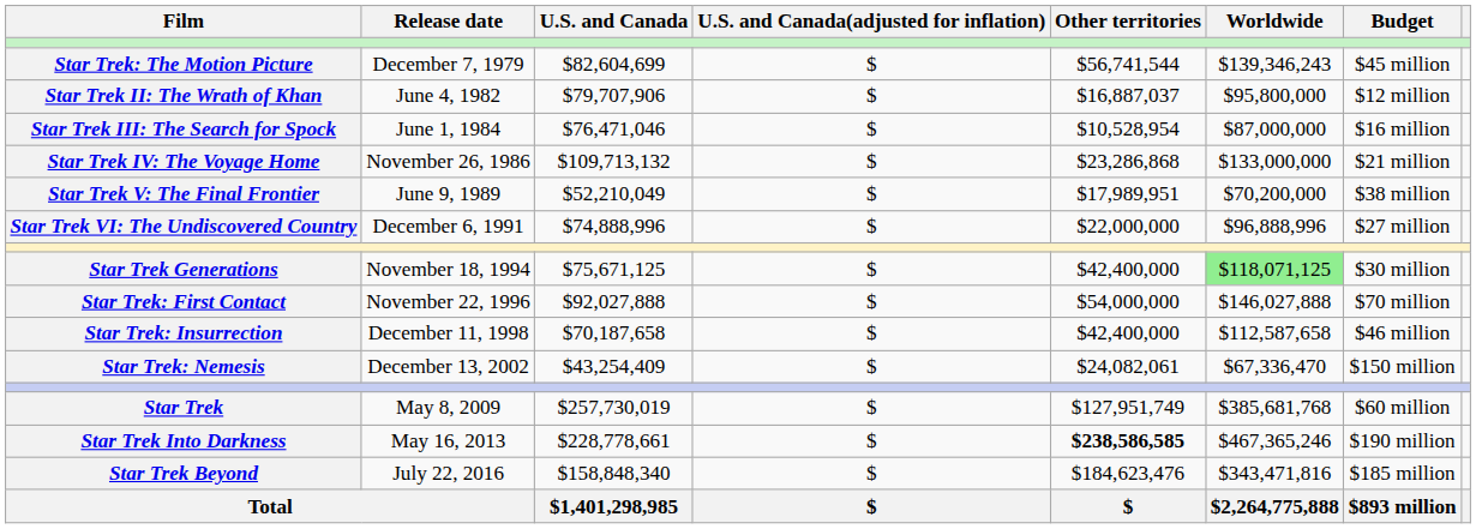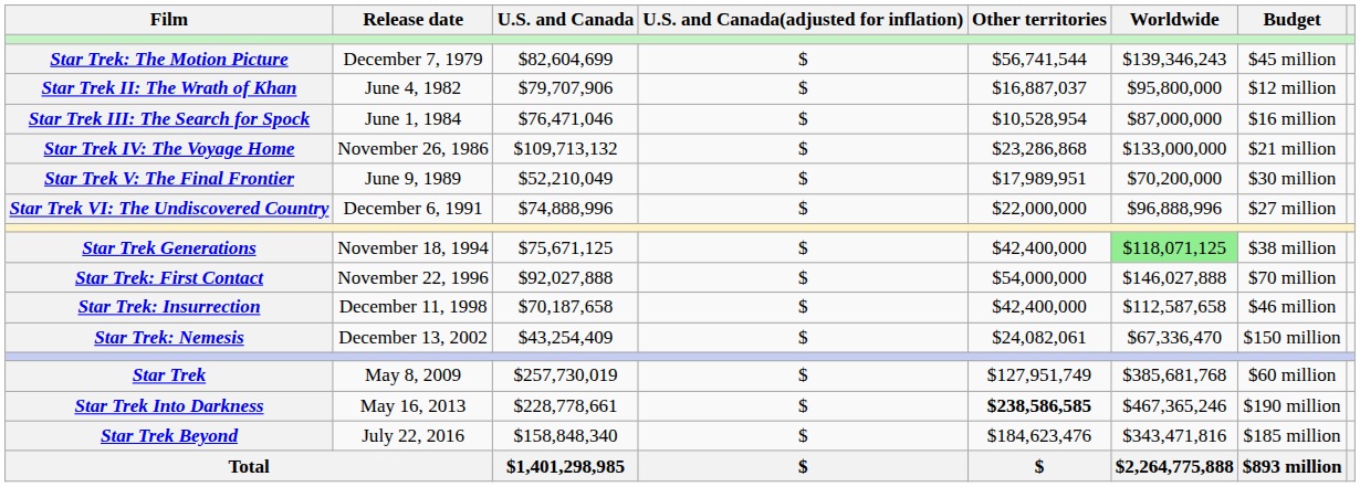 <table class="wikitable sortable plainrowheaders" style="text-align:center;">
 <tr>
 <th>Film</th>
 <th>Release date</th>
 <th>U.S. and Canada</th>
 <th>U.S. and Canada(adjusted for inflation)</th>
 <th>Other territories</th>
 <th>Worldwide</th>
 <th>Budget</th>
 <th></th>
 </tr>
 <tr>
 <td colspan="8" style="background:#c5f3c6;"></td>
 </tr>
 <tr>
 <th scope="row"><em><a href='#'>Star Trek: The Motion Picture</a></em></th>
 <td>December 7, 1979</td>
 <td>$82,604,699</td>
 <td>$</td>
 <td>$56,741,544</td>
 <td>$139,346,243</td>
 <td>$45 million</td>
 <td></td>
 </tr>
 <tr>
 <th scope="row"><em><a href='#'>Star Trek II: The Wrath of Khan</a></em></th>
 <td>June 4, 1982</td>
 <td>$79,707,906</td>
 <td>$</td>
 <td>$16,887,037</td>
 <td>$95,800,000</td>
 <td>$12 million</td>
 <td></td>
 </tr>
 <tr>
 <th scope="row"><em><a href='#'>Star Trek III: The Search for Spock</a></em></th>
 <td>June 1, 1984</td>
 <td>$76,471,046</td>
 <td>$</td>
 <td>$10,528,954</td>
 <td>$87,000,000</td>
 <td>$16 million</td>
 <td></td>
 </tr>
 <tr>
 <th scope="row"><em><a href='#'>Star Trek IV: The Voyage Home</a></em></th>
 <td>November 26, 1986</td>
 <td>$109,713,132</td>
 <td>$</td>
 <td>$23,286,868</td>
 <td>$133,000,000</td>
 <td>$21 million</td>
 <td></td>
 </tr>
 <tr>
 <th scope="row"><em><a href='#'>Star Trek V: The Final Frontier</a></em></th>
 <td>June 9, 1989</td>
 <td>$52,210,049</td>
 <td>$</td>
 <td>$17,989,951</td>
 <td>$70,200,000</td>
-<td>$38 million</td>
+<td>$30 million</td>
 <td></td>
 </tr>
 <tr>
 <th scope="row"><em><a href='#'>Star Trek VI: The Undiscovered Country</a></em></th>
 <td>December 6, 1991</td>
 <td>$74,888,996</td>
 <td>$</td>
 <td>$22,000,000</td>
 <td>$96,888,996</td>
 <td>$27 million</td>
 <td></td>
 </tr>
 <tr>
 <td colspan="8" style="background:#fff3c6;"></td>
 </tr>
 <tr>
 <th scope="row"><em><a href='#'>Star Trek Generations</a></em></th>
 <td>November 18, 1994</td>
 <td>$75,671,125</td>
 <td>$</td>
 <td>$42,400,000</td>
 <td style="background: lightgreen;">$118,071,125</td>
-<td>$30 million</td>
+<td>$38 million</td>
 <td></td>
 </tr>
 <tr>
 <th scope="row"><em><a href='#'>Star Trek: First Contact</a></em></th>
 <td>November 22, 1996</td>
 <td>$92,027,888</td>
 <td>$</td>
 <td>$54,000,000</td>
 <td>$146,027,888</td>
 <td>$70 million</td>
 <td></td>
 </tr>
 <tr>
 <th scope="row"><em><a href='#'>Star Trek: Insurrection</a></em></th>
 <td>December 11, 1998</td>
 <td>$70,187,658</td>
 <td>$</td>
 <td>$42,400,000</td>
 <td>$112,587,658</td>
 <td>$46 million</td>
 <td></td>
 </tr>
 <tr>
 <th scope="row"><em><a href='#'>Star Trek: Nemesis</a></em></th>
 <td>December 13, 2002</td>
 <td>$43,254,409</td>
 <td>$</td>
 <td>$24,082,061</td>
 <td>$67,336,470</td>
 <td>$150 million</td>
 <td></td>
 </tr>
 <tr>
 <td colspan="8" style="background:#c5cdf3;"></td>
 </tr>
 <tr>
 <th scope="row"><em><a href='#'>Star Trek</a></em></th>
 <td>May 8, 2009</td>
 <td>$257,730,019</td>
 <td>$</td>
 <td>$127,951,749</td>
 <td>$385,681,768</td>
 <td>$60 million</td>
 <td></td>
 </tr>
 <tr>
 <th scope="row"><em><a href='#'>Star Trek Into Darkness</a></em></th>
 <td>May 16, 2013</td>
 <td>$228,778,661</td>
 <td>$</td>
 <td><strong>$238,586,585</strong></td>
 <td>$467,365,246</td>
 <td>$190 million</td>
 <td></td>
 </tr>
 <tr>
 <th scope="row"><em><a href='#'>Star Trek Beyond</a></em></th>
 <td>July 22, 2016</td>
 <td>$158,848,340</td>
 <td>$</td>
 <td>$184,623,476</td>
 <td>$343,471,816</td>
 <td>$185 million</td>
 <td></td>
 </tr>
 <tr>
 <th colspan="2">Total</th>
 <th>$1,401,298,985</th>
 <th>$</th>
 <th>$</th>
 <th>$2,264,775,888</th>
 <th>$893 million</th>
 <th></th>
 </tr>
 </table>
